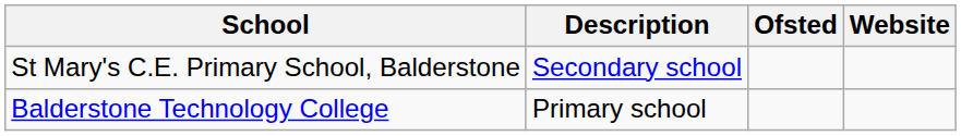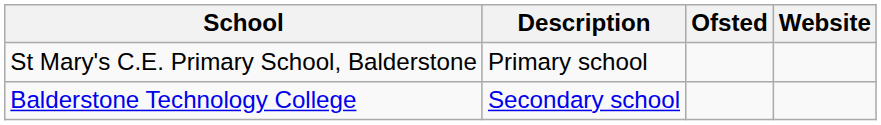 <table class="wikitable">
 <tr>
 <th>School</th>
 <th>Description</th>
 <th>Ofsted</th>
 <th>Website</th>
 </tr>
 <tr>
 <td>St Mary's C.E. Primary School, Balderstone</td>
-<td><a href='#'>Secondary school</a></td>
+<td>Primary school</td>
 <td></td>
 <td></td>
 </tr>
 <tr>
 <td><a href='#'>Balderstone Technology College</a></td>
-<td>Primary school</td>
+<td><a href='#'>Secondary school</a></td>
 <td></td>
 <td></td>
 </tr>
 </table>
